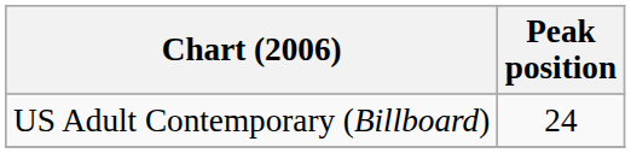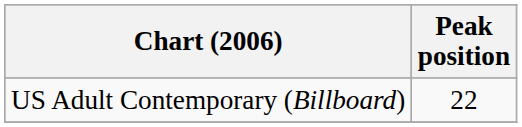 <table class="wikitable">
 <tr>
 <th>Chart (2006)</th>
 <th>Peak<br>position</th>
 </tr>
 <tr>
 <td>US Adult Contemporary (<em>Billboard</em>)</td>
-<td style="text-align:center;">24</td>
+<td style="text-align:center;">22</td>
 </tr>
 <tr>
 </tr>
 </table>
